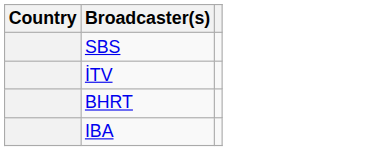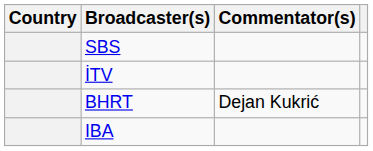 <table class="wikitable plainrowheaders">
 <tr>
 <th scope="col">Country</th>
 <th scope="col">Broadcaster(s)</th>
+<th scope="col">Commentator(s)</th>
 <th scope="col"></th>
 </tr>
 <tr>
 <th scope="row"></th>
 <td><a href='#'>SBS</a></td>
 <td></td>
+<td></td>
 </tr>
 <tr>
 <th scope="row"></th>
 <td><a href='#'>İTV</a></td>
 <td></td>
+<td></td>
 </tr>
 <tr>
 <th scope="row"></th>
 <td><a href='#'>BHRT</a></td>
+<td>Dejan Kukrić</td>
 <td></td>
 </tr>
 <tr>
 <th scope="row"></th>
 <td><a href='#'>IBA</a></td>
 <td></td>
+<td></td>
 </tr>
 </table>
